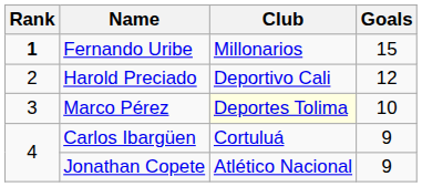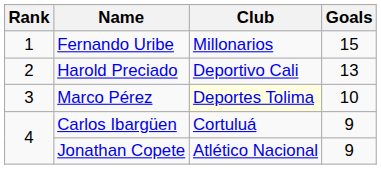 <table class="wikitable" border="1">
 <tr>
 <th>Rank</th>
 <th>Name</th>
 <th>Club</th>
 <th>Goals</th>
 </tr>
 <tr>
-<td align=center><strong>1</strong></td>
+<td align=center>1</td>
 <td> <a href='#'>Fernando Uribe</a></td>
 <td><a href='#'>Millonarios</a></td>
 <td align=center>15</td>
 </tr>
 <tr>
 <td align=center>2</td>
 <td> <a href='#'>Harold Preciado</a></td>
 <td><a href='#'>Deportivo Cali</a></td>
-<td align=center>12</td>
+<td align=center>13</td>
 </tr>
 <tr>
 <td align=center>3</td>
 <td> <a href='#'>Marco Pérez</a></td>
 <td style="background: lightyellow;"><a href='#'>Deportes Tolima</a></td>
 <td align=center>10</td>
 </tr>
 <tr>
 <td rowspan=2 align=center>4</td>
 <td> <a href='#'>Carlos Ibargüen</a></td>
 <td><a href='#'>Cortuluá</a></td>
 <td align=center>9</td>
 </tr>
 <tr>
 <td> <a href='#'>Jonathan Copete</a></td>
 <td><a href='#'>Atlético Nacional</a></td>
 <td align=center>9</td>
 </tr>
 </table>
